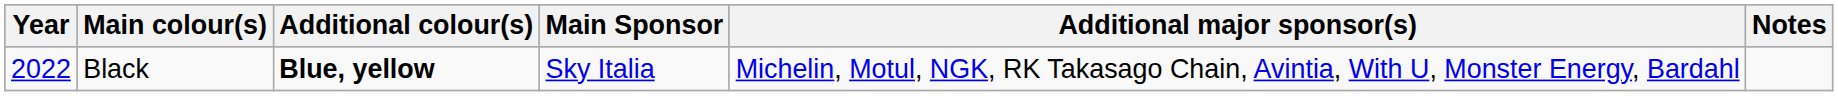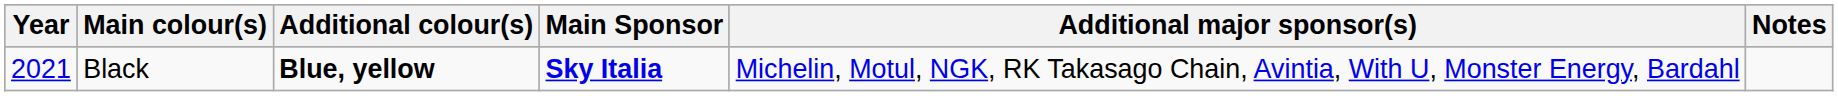 <table class="wikitable">
 <tr>
 <th>Year</th>
 <th>Main colour(s)</th>
 <th>Additional colour(s)</th>
 <th>Main Sponsor</th>
 <th>Additional major sponsor(s)</th>
 <th>Notes</th>
 </tr>
 <tr>
-<td><a href='#'>2022</a></td>
+<td><a href='#'>2021</a></td>
 <td>Black</td>
 <td><strong>Blue, yellow</strong></td>
-<td><a href='#'>Sky Italia</a></td>
+<td><strong><a href='#'>Sky Italia</a></strong></td>
 <td><a href='#'>Michelin</a>, <a href='#'>Motul</a>, <a href='#'>NGK</a>, RK Takasago Chain, <a href='#'>Avintia</a>, <a href='#'>With U</a>, <a href='#'>Monster Energy</a>, <a href='#'>Bardahl</a></td>
 </tr>
 </table>
